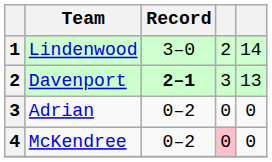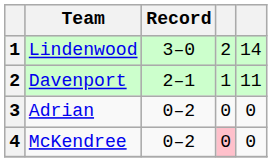 <table class="wikitable sortable collapsible collapsed plainrowheaders" style="font-size:90%;">
 <tr>
 <th scope=col></th>
 <th scope=col>Team</th>
 <th scope=col>Record</th>
 <th scope=col></th>
 <th scope=col></th>
 </tr>
 <tr bgcolor=ccffcc>
 <th align=center>1</th>
 <td> <a href='#'>Lindenwood</a></td>
 <td align=center>3–0</td>
 <td align=center>2</td>
 <td align=center>14</td>
 </tr>
 <tr bgcolor=ccffcc>
 <th align=center>2</th>
 <td> <a href='#'>Davenport</a></td>
-<td align=center><strong>2–1</strong></td>
-<td align=center>3</td>
-<td align=center>13</td>
+<td align=center>2–1</td>
+<td align=center>1</td>
+<td align=center>11</td>
 </tr>
 <tr>
 <th align=center>3</th>
 <td> <a href='#'>Adrian</a></td>
 <td align=center>0–2</td>
 <td align=center>0</td>
 <td align=center>0</td>
 </tr>
 <tr>
 <th align=center>4</th>
 <td> <a href='#'>McKendree</a></td>
 <td align=center>0–2</td>
 <td align=center style="background: pink;">0</td>
 <td align=center>0</td>
 </tr>
 <tr>
 </tr>
 </table>
